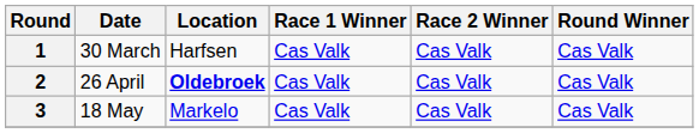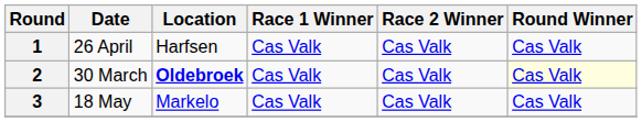 <table class="wikitable" style="font-size: 85%;">
 <tr>
 <th>Round</th>
 <th>Date</th>
 <th>Location</th>
 <th>Race 1 Winner</th>
 <th>Race 2 Winner</th>
 <th>Round Winner</th>
 </tr>
 <tr>
 <th>1</th>
-<td>30 March</td>
+<td>26 April</td>
 <td> Harfsen</td>
 <td> <a href='#'>Cas Valk</a></td>
 <td> <a href='#'>Cas Valk</a></td>
 <td> <a href='#'>Cas Valk</a></td>
 </tr>
 <tr>
 <th>2</th>
-<td>26 April</td>
+<td>30 March</td>
 <td><strong> <a href='#'>Oldebroek</a></strong></td>
 <td> <a href='#'>Cas Valk</a></td>
 <td> <a href='#'>Cas Valk</a></td>
-<td> <a href='#'>Cas Valk</a></td>
+<td style="background: lightyellow;"> <a href='#'>Cas Valk</a></td>
 </tr>
 <tr>
 <th>3</th>
 <td>18 May</td>
 <td> <a href='#'>Markelo</a></td>
 <td> <a href='#'>Cas Valk</a></td>
 <td> <a href='#'>Cas Valk</a></td>
 <td> <a href='#'>Cas Valk</a></td>
 </tr>
 <tr>
 </tr>
 </table>
